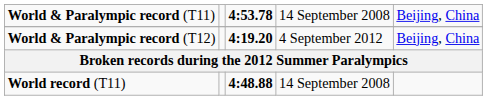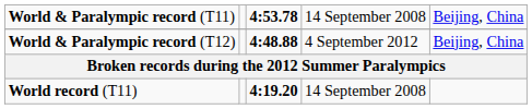 <table class="wikitable">
 <tr>
 <td><strong>World & Paralympic record</strong> (T11)</td>
 <td></td>
 <td><strong>4:53.78</strong></td>
 <td>14 September 2008</td>
 <td><a href='#'>Beijing</a>, <a href='#'>China</a></td>
 </tr>
 <tr>
 </tr>
 <tr>
 <td><strong>World & Paralympic record</strong> (T12)</td>
 <td></td>
-<td><strong>4:19.20</strong></td>
+<td><strong>4:48.88</strong></td>
 <td>4 September 2012</td>
 <td><a href='#'>Beijing</a>, <a href='#'>China</a></td>
 </tr>
 <tr>
 <th colspan="5">Broken records during the 2012 Summer Paralympics</th>
 </tr>
 <tr>
 <td><strong>World record</strong> (T11)</td>
 <td></td>
-<td><strong>4:48.88</strong></td>
+<td><strong>4:19.20</strong></td>
 <td>14 September 2008</td>
 <td></td>
 </tr>
 </table>
